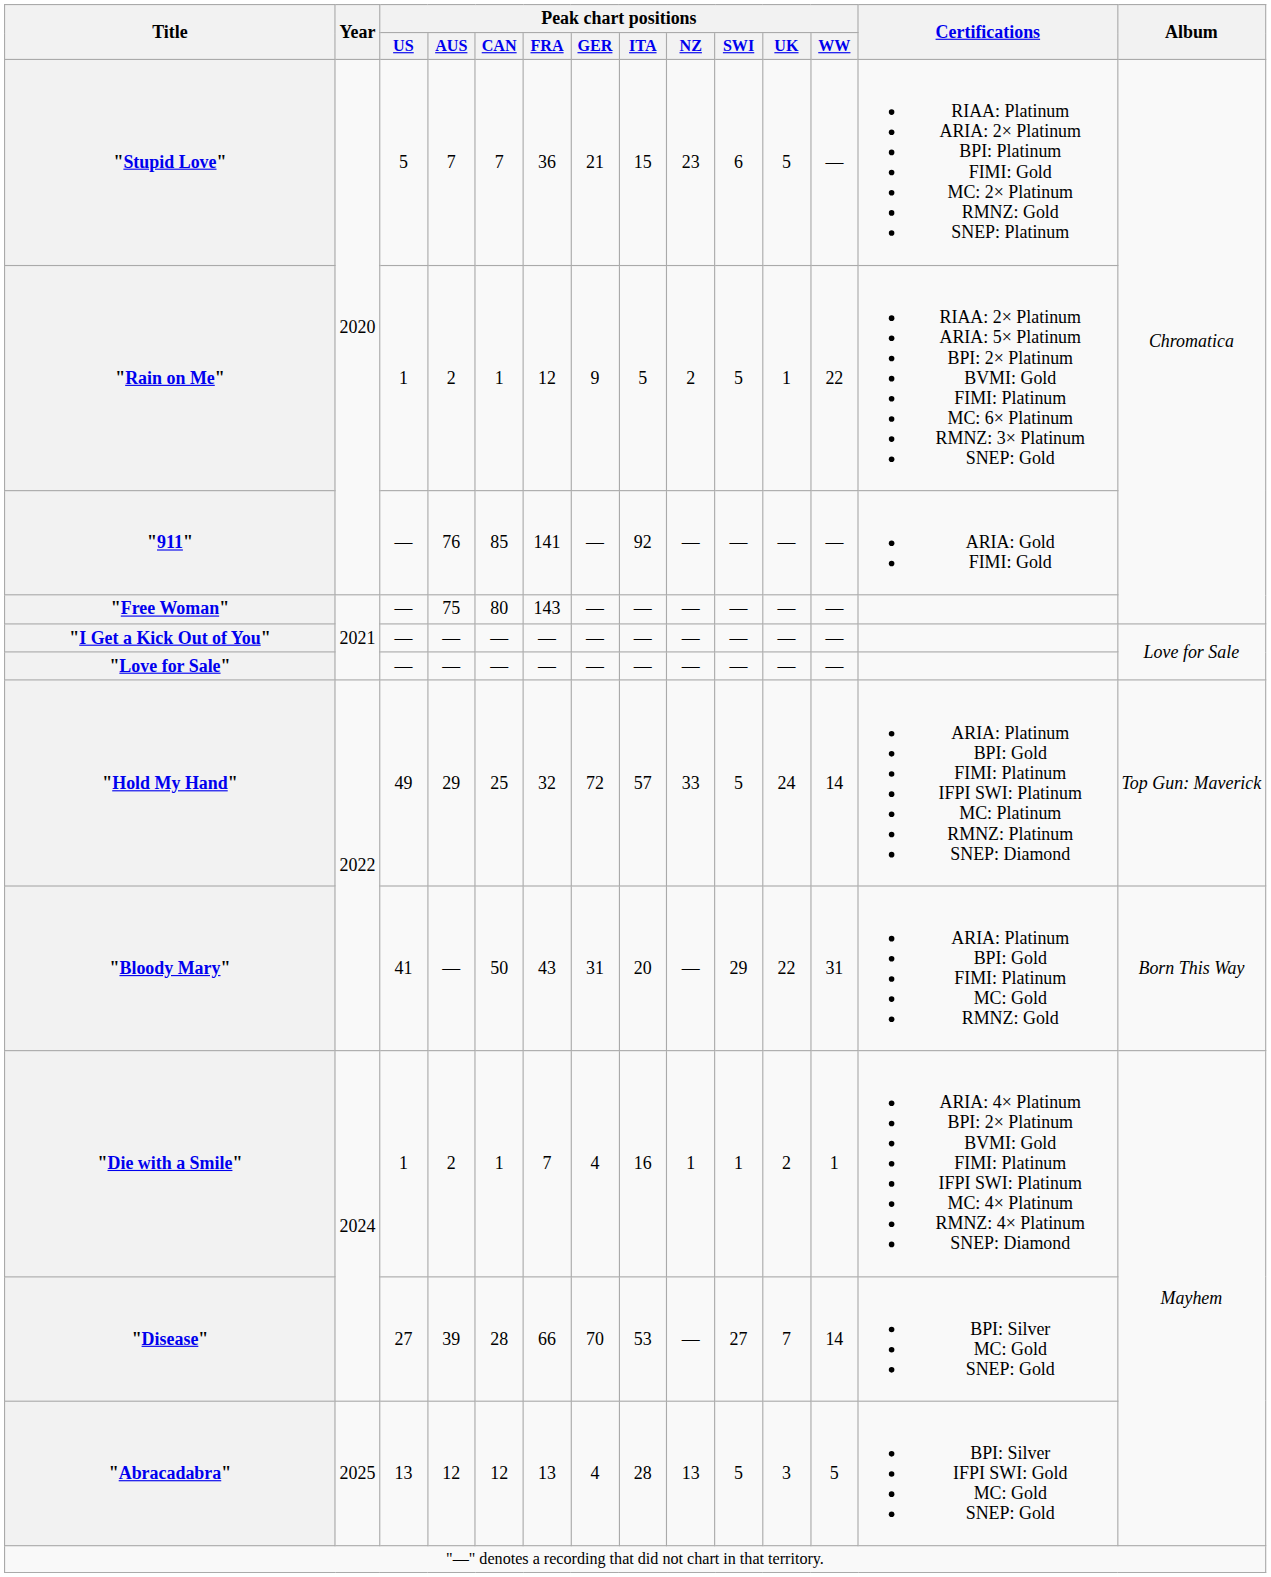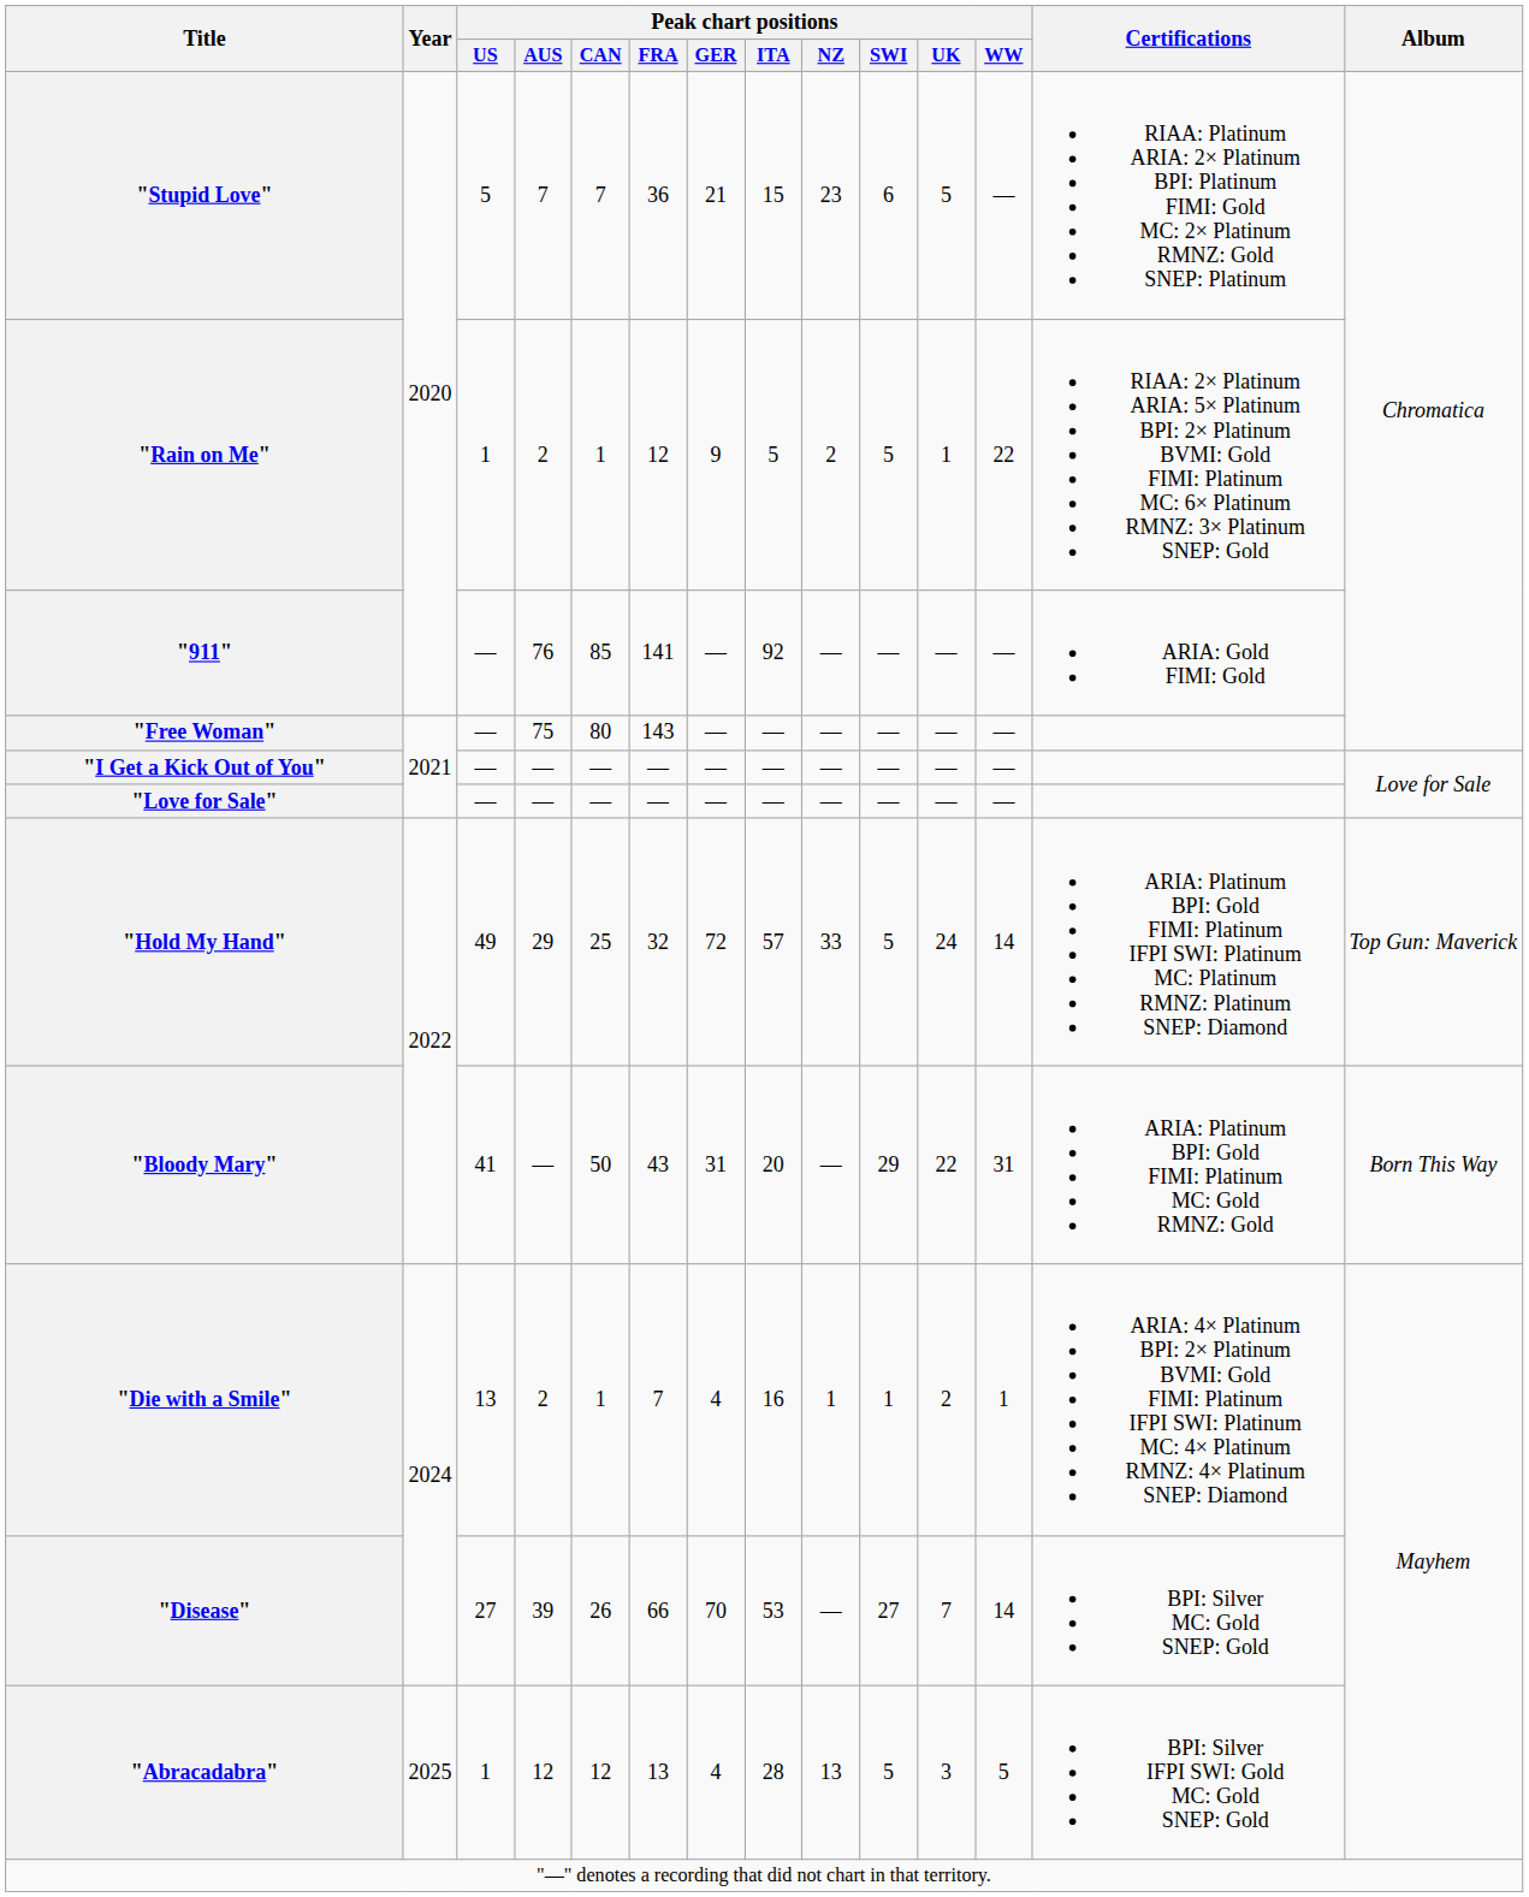 <table class="wikitable plainrowheaders" style="text-align:center;">
 <tr>
 <th scope="col" rowspan="2" style="width:18em;">Title</th>
 <th scope="col" rowspan="2">Year</th>
 <th scope="col" colspan="10">Peak chart positions</th>
 <th scope="col" rowspan="2" style="width:14em;"><a href='#'>Certifications</a></th>
 <th scope="col" rowspan="2">Album</th>
 </tr>
 <tr>
 <th style="width:2.5em;font-size:90%"><a href='#'>US</a><br></th>
 <th style="width:2.5em;font-size:90%"><a href='#'>AUS</a><br></th>
 <th style="width:2.5em;font-size:90%"><a href='#'>CAN</a><br></th>
 <th style="width:2.5em;font-size:90%"><a href='#'>FRA</a><br></th>
 <th style="width:2.5em;font-size:90%"><a href='#'>GER</a><br></th>
 <th style="width:2.5em;font-size:90%"><a href='#'>ITA</a><br></th>
 <th style="width:2.5em;font-size:90%"><a href='#'>NZ</a><br></th>
 <th style="width:2.5em;font-size:90%"><a href='#'>SWI</a><br></th>
 <th style="width:2.5em;font-size:90%"><a href='#'>UK</a><br></th>
 <th style="width:2.5em;font-size:90%"><a href='#'>WW</a><br></th>
 </tr>
 <tr>
 <th scope="row">"<a href='#'>Stupid Love</a>"</th>
 <td rowspan="3">2020</td>
 <td>5</td>
 <td>7</td>
 <td>7</td>
 <td>36</td>
 <td>21</td>
 <td>15</td>
 <td>23</td>
 <td>6</td>
 <td>5</td>
 <td>—</td>
 <td><br><ul><li>RIAA: Platinum</li><li>ARIA: 2× Platinum</li><li>BPI: Platinum</li><li>FIMI: Gold</li><li>MC: 2× Platinum</li><li>RMNZ: Gold</li><li>SNEP: Platinum</li></ul></td>
 <td rowspan="4"><em>Chromatica</em></td>
 </tr>
 <tr>
 <th scope="row">"<a href='#'>Rain on Me</a>"<br></th>
 <td>1</td>
 <td>2</td>
 <td>1</td>
 <td>12</td>
 <td>9</td>
 <td>5</td>
 <td>2</td>
 <td>5</td>
 <td>1</td>
 <td>22</td>
 <td><br><ul><li>RIAA: 2× Platinum</li><li>ARIA: 5× Platinum</li><li>BPI: 2× Platinum</li><li>BVMI: Gold</li><li>FIMI: Platinum</li><li>MC: 6× Platinum</li><li>RMNZ: 3× Platinum</li><li>SNEP: Gold</li></ul></td>
 </tr>
 <tr>
 <th scope="row">"<a href='#'>911</a>"</th>
 <td>—</td>
 <td>76</td>
 <td>85</td>
 <td>141</td>
 <td>—</td>
 <td>92</td>
 <td>—</td>
 <td>—</td>
 <td>—</td>
 <td>—</td>
 <td><br><ul><li>ARIA: Gold</li><li>FIMI: Gold</li></ul></td>
 </tr>
 <tr>
 <th scope="row">"<a href='#'>Free Woman</a>"</th>
 <td rowspan="3">2021</td>
 <td>—</td>
 <td>75</td>
 <td>80</td>
 <td>143</td>
 <td>—</td>
 <td>—</td>
 <td>—</td>
 <td>—</td>
 <td>—</td>
 <td>—</td>
 <td></td>
 </tr>
 <tr>
 <th scope="row">"<a href='#'>I Get a Kick Out of You</a>"<br></th>
 <td>—</td>
 <td>—</td>
 <td>—</td>
 <td>—</td>
 <td>—</td>
 <td>—</td>
 <td>—</td>
 <td>—</td>
 <td>—</td>
 <td>—</td>
 <td></td>
 <td rowspan="2"><em>Love for Sale</em></td>
 </tr>
 <tr>
 <th scope="row">"<a href='#'>Love for Sale</a>"<br></th>
 <td>—</td>
 <td>—</td>
 <td>—</td>
 <td>—</td>
 <td>—</td>
 <td>—</td>
 <td>—</td>
 <td>—</td>
 <td>—</td>
 <td>—</td>
 <td></td>
 </tr>
 <tr>
 <th scope="row">"<a href='#'>Hold My Hand</a>"</th>
 <td rowspan="2">2022</td>
 <td>49</td>
 <td>29</td>
 <td>25</td>
 <td>32</td>
 <td>72</td>
 <td>57</td>
 <td>33</td>
 <td>5</td>
 <td>24</td>
 <td>14</td>
 <td><br><ul><li>ARIA: Platinum</li><li>BPI: Gold</li><li>FIMI: Platinum</li><li>IFPI SWI: Platinum</li><li>MC: Platinum</li><li>RMNZ: Platinum</li><li>SNEP: Diamond</li></ul></td>
 <td><em>Top Gun: Maverick</em></td>
 </tr>
 <tr>
 <th scope="row">"<a href='#'>Bloody Mary</a>"</th>
 <td>41</td>
 <td>—</td>
 <td>50</td>
 <td>43</td>
 <td>31</td>
 <td>20</td>
 <td>—</td>
 <td>29</td>
 <td>22</td>
 <td>31</td>
 <td><br><ul><li>ARIA: Platinum</li><li>BPI: Gold</li><li>FIMI: Platinum</li><li>MC: Gold</li><li>RMNZ: Gold</li></ul></td>
 <td><em>Born This Way</em></td>
 </tr>
 <tr>
 <th scope="row">"<a href='#'>Die with a Smile</a>"<br></th>
 <td rowspan="2">2024</td>
-<td>1</td>
+<td>13</td>
 <td>2</td>
 <td>1</td>
 <td>7</td>
 <td>4</td>
 <td>16</td>
 <td>1</td>
 <td>1</td>
 <td>2</td>
 <td>1</td>
 <td><br><ul><li>ARIA: 4× Platinum</li><li>BPI: 2× Platinum</li><li>BVMI: Gold</li><li>FIMI: Platinum</li><li>IFPI SWI: Platinum</li><li>MC: 4× Platinum</li><li>RMNZ: 4× Platinum</li><li>SNEP: Diamond</li></ul></td>
 <td rowspan="3"><em>Mayhem</em></td>
 </tr>
 <tr>
 <th scope="row">"<a href='#'>Disease</a>"</th>
 <td>27</td>
 <td>39</td>
-<td>28</td>
+<td>26</td>
 <td>66</td>
 <td>70</td>
 <td>53</td>
 <td>—</td>
 <td>27</td>
 <td>7</td>
 <td>14</td>
 <td><br><ul><li>BPI: Silver</li><li>MC: Gold</li><li>SNEP: Gold</li></ul></td>
 </tr>
 <tr>
 <th scope="row">"<a href='#'>Abracadabra</a>"</th>
 <td>2025</td>
-<td>13</td>
+<td>1</td>
 <td>12</td>
 <td>12</td>
 <td>13</td>
 <td>4</td>
 <td>28</td>
 <td>13</td>
 <td>5</td>
 <td>3</td>
 <td>5</td>
 <td><br><ul><li>BPI: Silver</li><li>IFPI SWI: Gold</li><li>MC: Gold</li><li>SNEP: Gold</li></ul></td>
 </tr>
 <tr>
 <td colspan="14" style="font-size:90%;">"—" denotes a recording that did not chart in that territory.</td>
 </tr>
 </table>
